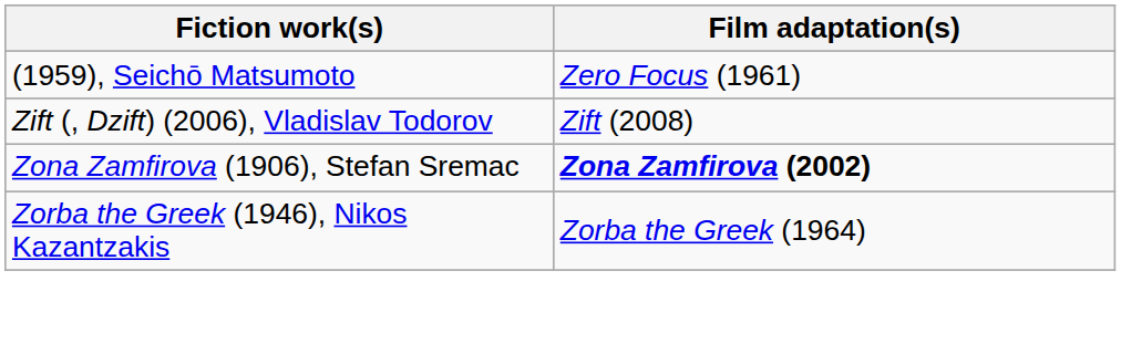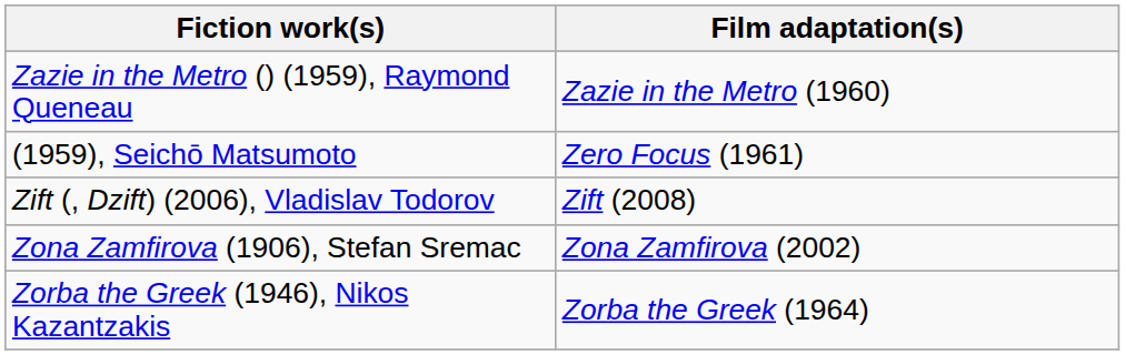 <table class="wikitable">
 <tr>
 <th style="width:500px;">Fiction work(s)</th>
 <th style="width:500px;">Film adaptation(s)</th>
+</tr>
+<tr>
+<td><em><a href='#'>Zazie in the Metro</a></em> () (1959), <a href='#'>Raymond Queneau</a></td>
+<td><em><a href='#'>Zazie in the Metro</a></em> (1960)</td>
 </tr>
 <tr>
 <td> (1959), <a href='#'>Seichō Matsumoto</a></td>
 <td><em><a href='#'>Zero Focus</a></em> (1961)</td>
 </tr>
 <tr>
 <td><em>Zift</em> (, <em>Dzift</em>) (2006), <a href='#'>Vladislav Todorov</a></td>
 <td><em><a href='#'>Zift</a></em> (2008)</td>
 </tr>
 <tr>
 <td><em><a href='#'>Zona Zamfirova</a></em> (1906), Stefan Sremac</td>
-<td><strong><em><a href='#'>Zona Zamfirova</a></em> (2002)</strong></td>
+<td><em><a href='#'>Zona Zamfirova</a></em> (2002)</td>
 </tr>
 <tr>
 <td><em><a href='#'>Zorba the Greek</a></em> (1946), <a href='#'>Nikos Kazantzakis</a></td>
 <td><em><a href='#'>Zorba the Greek</a></em> (1964)</td>
 </tr>
 </table>
